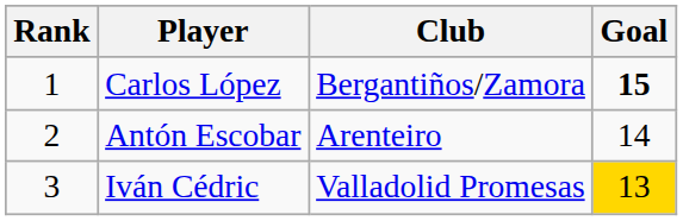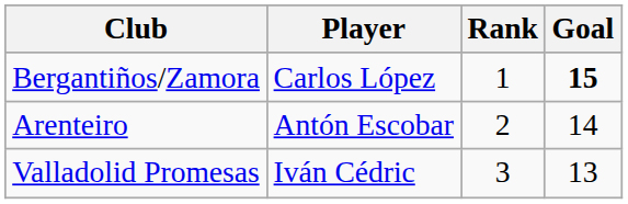 <table class="wikitable">
 <tr>
+<th>Club</th>
+<th>Player</th>
 <th>Rank</th>
-<th>Player</th>
-<th>Club</th>
 <th>Goal</th>
 </tr>
 <tr>
+<td><a href='#'>Bergantiños</a>/<a href='#'>Zamora</a></td>
+<td> <a href='#'>Carlos López</a></td>
 <td align="center">1</td>
-<td> <a href='#'>Carlos López</a></td>
-<td><a href='#'>Bergantiños</a>/<a href='#'>Zamora</a></td>
 <td align="center"><strong>15</strong></td>
 </tr>
 <tr>
+<td><a href='#'>Arenteiro</a></td>
+<td> <a href='#'>Antón Escobar</a></td>
 <td align="center">2</td>
-<td> <a href='#'>Antón Escobar</a></td>
-<td><a href='#'>Arenteiro</a></td>
 <td align="center">14</td>
 </tr>
 <tr>
+<td><a href='#'>Valladolid Promesas</a></td>
+<td> <a href='#'>Iván Cédric</a></td>
 <td align="center">3</td>
-<td> <a href='#'>Iván Cédric</a></td>
-<td><a href='#'>Valladolid Promesas</a></td>
-<td align="center" style="background: gold;">13</td>
+<td align="center">13</td>
 </tr>
 </table>
